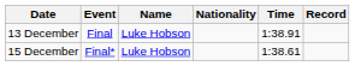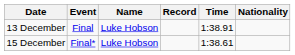 <table class="wikitable" style=text-align:center>
 <tr>
 <th>Date</th>
 <th>Event</th>
 <th>Name</th>
+<th>Record</th>
+<th>Time</th>
 <th>Nationality</th>
-<th>Time</th>
-<th>Record</th>
 </tr>
 <tr>
 <td>13 December</td>
 <td><a href='#'>Final</a></td>
 <td align="left"><a href='#'>Luke Hobson</a></td>
+<td></td>
+<td>1:38.91</td>
 <td align=left></td>
-<td>1:38.91</td>
-<td></td>
 </tr>
 <tr>
 <td>15 December</td>
 <td><a href='#'>Final*</a></td>
 <td align="left"><a href='#'>Luke Hobson</a></td>
+<td></td>
+<td>1:38.61</td>
 <td align="left"></td>
-<td>1:38.61</td>
-<td></td>
 </tr>
 </table>
